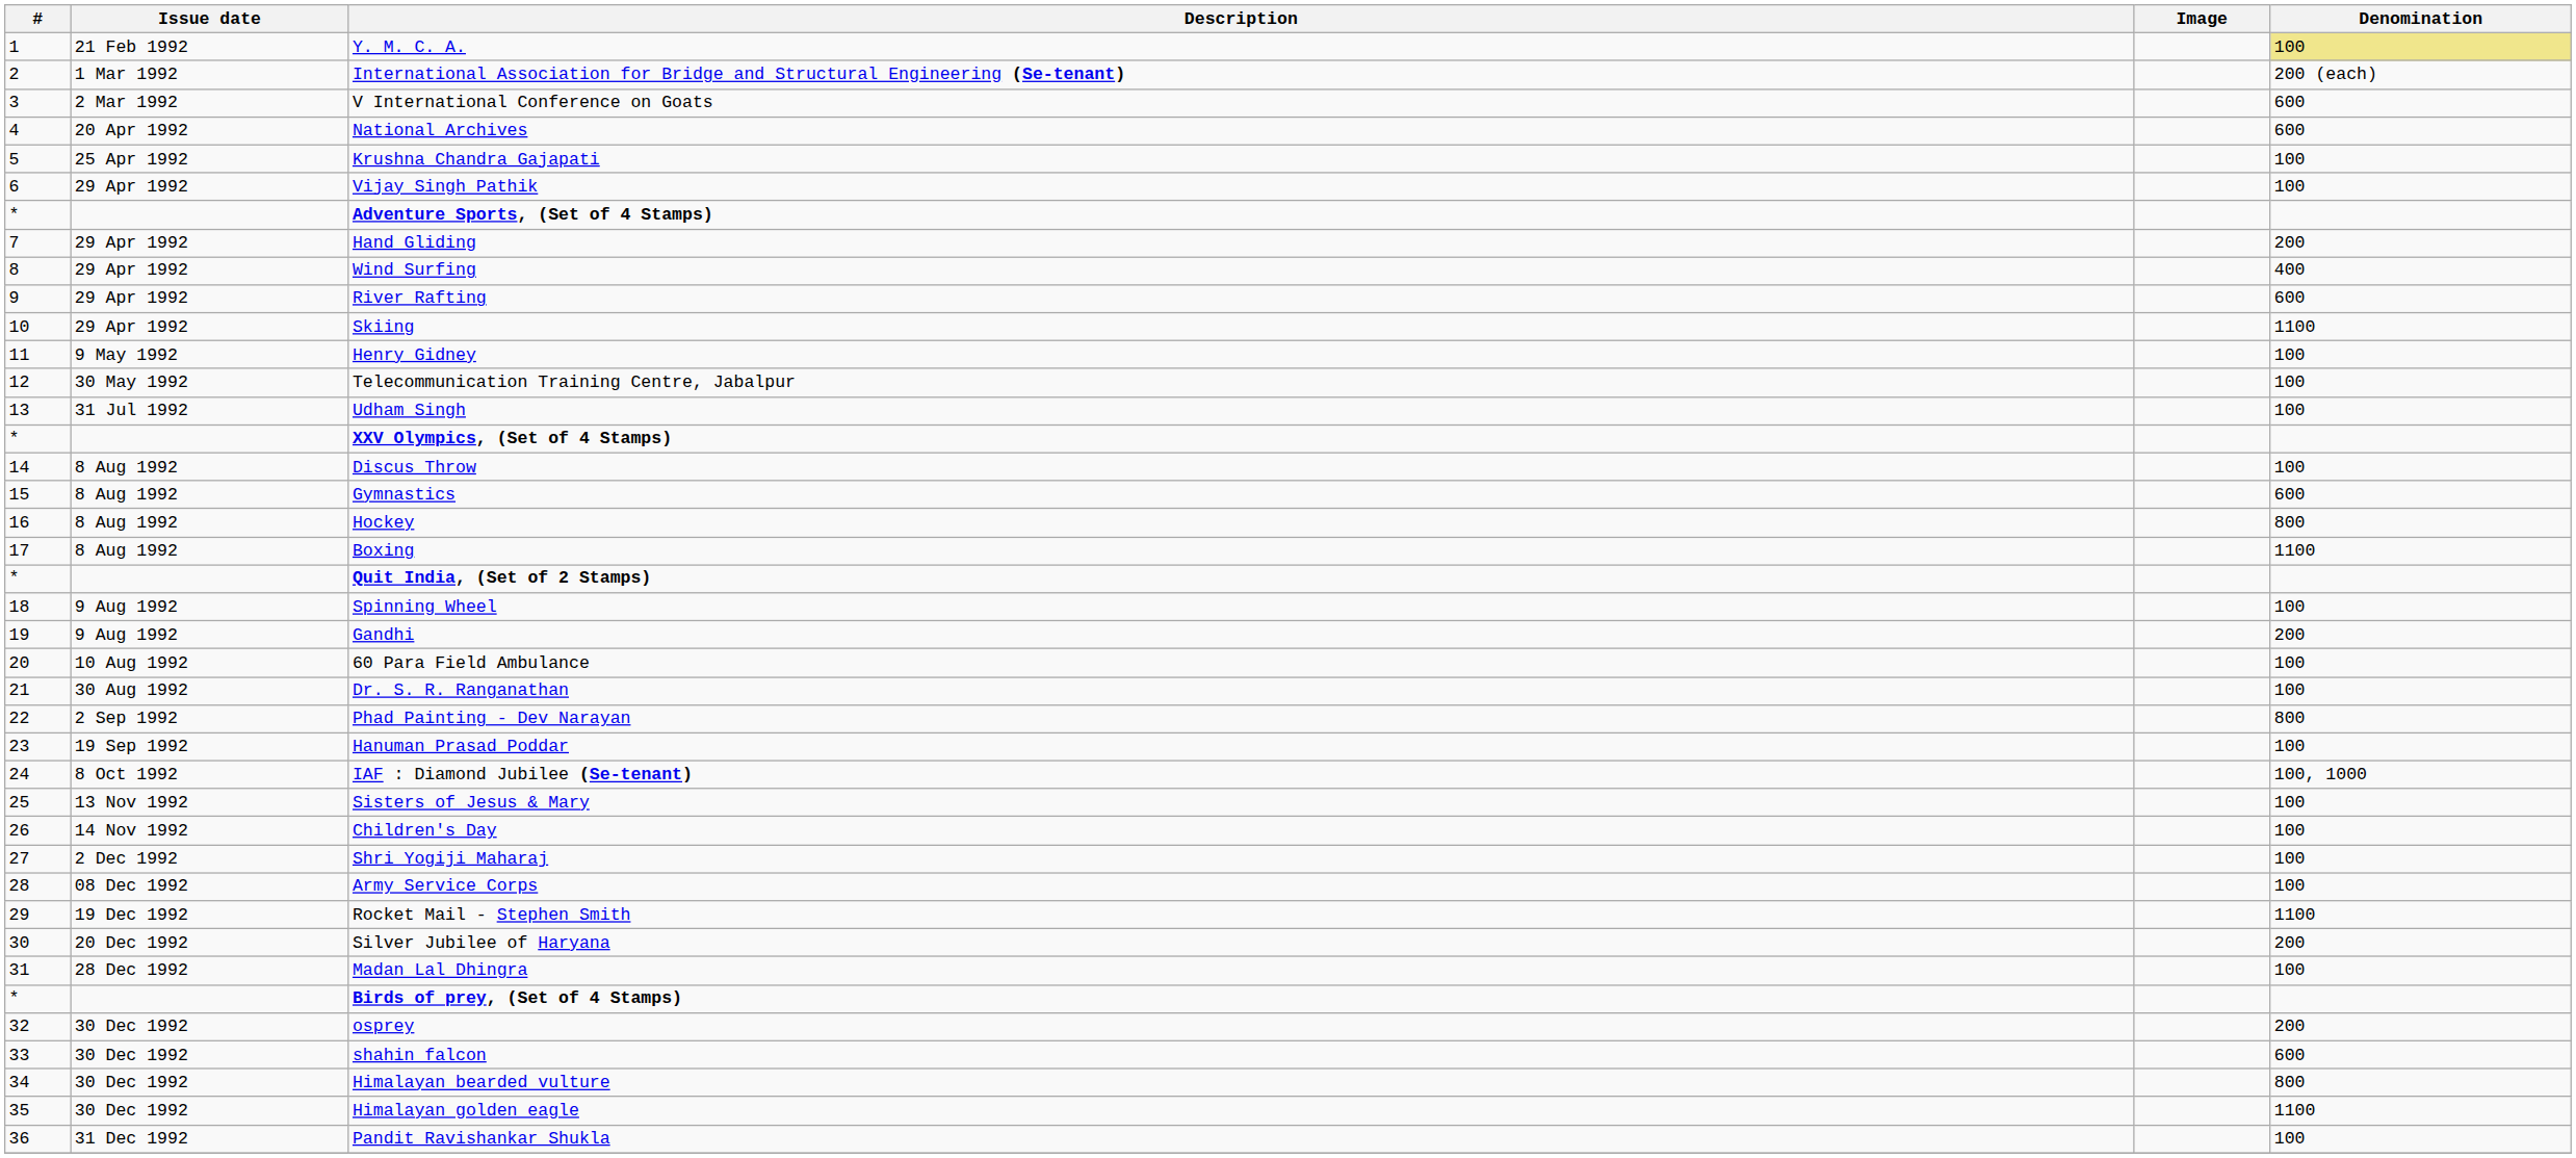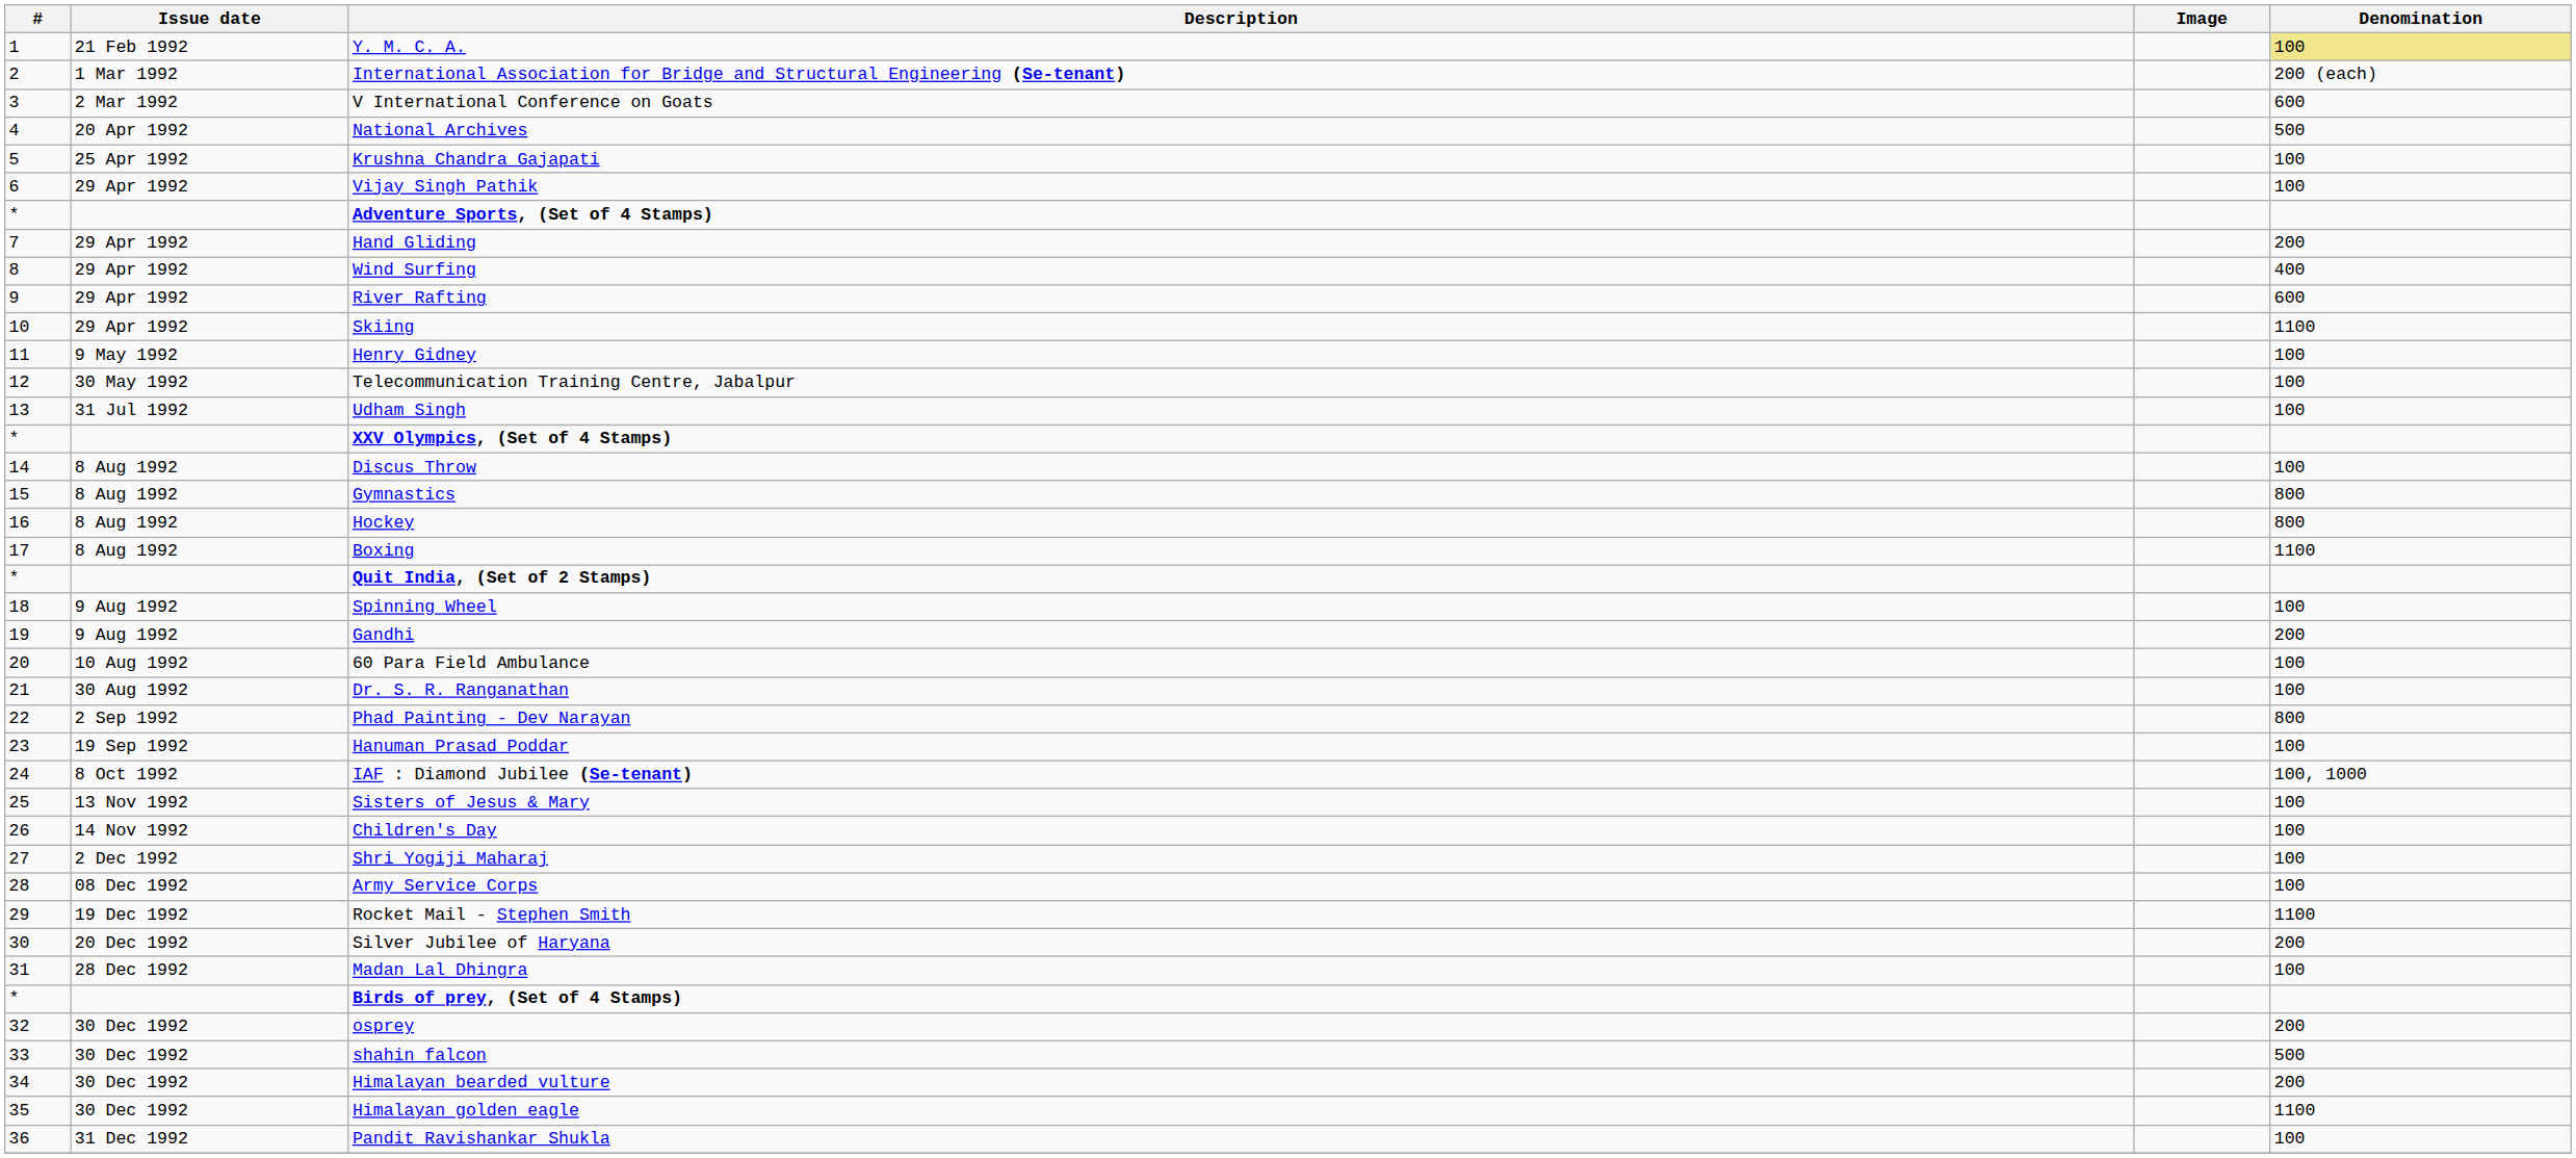 <table class="wikitable" style="text-align:justify" width="98%">
 <tr>
 <th>#</th>
 <th>Issue date</th>
 <th>Description</th>
 <th>Image</th>
 <th>Denomination</th>
 </tr>
 <tr>
 <td>1</td>
 <td>21 Feb 1992</td>
 <td><a href='#'>Y. M. C. A.</a></td>
 <td></td>
 <td style="background: khaki;">100</td>
 </tr>
 <tr>
 <td>2</td>
 <td>1 Mar 1992</td>
 <td><a href='#'>International Association for Bridge and Structural Engineering</a> <strong>(<a href='#'>Se-tenant</a>)</strong></td>
 <td></td>
 <td>200 (each)</td>
 </tr>
 <tr>
 <td>3</td>
 <td>2 Mar 1992</td>
 <td>V International Conference on Goats</td>
 <td></td>
 <td>600</td>
 </tr>
 <tr>
 <td>4</td>
 <td>20 Apr 1992</td>
 <td><a href='#'>National Archives</a></td>
 <td></td>
-<td>600</td>
+<td>500</td>
 </tr>
 <tr>
 <td>5</td>
 <td>25 Apr 1992</td>
 <td><a href='#'>Krushna Chandra Gajapati</a></td>
 <td></td>
 <td>100</td>
 </tr>
 <tr>
 <td>6</td>
 <td>29 Apr 1992</td>
 <td><a href='#'>Vijay Singh Pathik</a></td>
 <td></td>
 <td>100</td>
 </tr>
 <tr>
 <td>*</td>
 <td></td>
 <td><strong><a href='#'>Adventure Sports</a>, (Set of 4 Stamps)</strong></td>
 <td></td>
 <td></td>
 </tr>
 <tr>
 <td>7</td>
 <td>29 Apr 1992</td>
 <td><a href='#'>Hand Gliding</a></td>
 <td></td>
 <td>200</td>
 </tr>
 <tr>
 <td>8</td>
 <td>29 Apr 1992</td>
 <td><a href='#'>Wind Surfing</a></td>
 <td></td>
 <td>400</td>
 </tr>
 <tr>
 <td>9</td>
 <td>29 Apr 1992</td>
 <td><a href='#'>River Rafting</a></td>
 <td></td>
 <td>600</td>
 </tr>
 <tr>
 <td>10</td>
 <td>29 Apr 1992</td>
 <td><a href='#'>Skiing</a></td>
 <td></td>
 <td>1100</td>
 </tr>
 <tr>
 <td>11</td>
 <td>9 May 1992</td>
 <td><a href='#'>Henry Gidney</a></td>
 <td></td>
 <td>100</td>
 </tr>
 <tr>
 <td>12</td>
 <td>30 May 1992</td>
 <td>Telecommunication Training Centre, Jabalpur</td>
 <td></td>
 <td>100</td>
 </tr>
 <tr>
 <td>13</td>
 <td>31 Jul 1992</td>
 <td><a href='#'>Udham Singh</a></td>
 <td></td>
 <td>100</td>
 </tr>
 <tr>
 <td>*</td>
 <td></td>
 <td><strong><a href='#'>XXV Olympics</a>, (Set of 4 Stamps)</strong></td>
 <td></td>
 <td></td>
 </tr>
 <tr>
 <td>14</td>
 <td>8 Aug 1992</td>
 <td><a href='#'>Discus Throw</a></td>
 <td></td>
 <td>100</td>
 </tr>
 <tr>
 <td>15</td>
 <td>8 Aug 1992</td>
 <td><a href='#'>Gymnastics</a></td>
 <td></td>
-<td>600</td>
+<td>800</td>
 </tr>
 <tr>
 <td>16</td>
 <td>8 Aug 1992</td>
 <td><a href='#'>Hockey</a></td>
 <td></td>
 <td>800</td>
 </tr>
 <tr>
 <td>17</td>
 <td>8 Aug 1992</td>
 <td><a href='#'>Boxing</a></td>
 <td></td>
 <td>1100</td>
 </tr>
 <tr>
 <td>*</td>
 <td></td>
 <td><strong><a href='#'>Quit India</a>, (Set of 2 Stamps)</strong></td>
 <td></td>
 <td></td>
 </tr>
 <tr>
 <td>18</td>
 <td>9 Aug 1992</td>
 <td><a href='#'>Spinning Wheel</a></td>
 <td></td>
 <td>100</td>
 </tr>
 <tr>
 <td>19</td>
 <td>9 Aug 1992</td>
 <td><a href='#'>Gandhi</a></td>
 <td></td>
 <td>200</td>
 </tr>
 <tr>
 <td>20</td>
 <td>10 Aug 1992</td>
 <td>60 Para Field Ambulance</td>
 <td></td>
 <td>100</td>
 </tr>
 <tr>
 <td>21</td>
 <td>30 Aug 1992</td>
 <td><a href='#'>Dr. S. R. Ranganathan</a></td>
 <td></td>
 <td>100</td>
 </tr>
 <tr>
 <td>22</td>
 <td>2 Sep 1992</td>
 <td><a href='#'>Phad Painting - Dev Narayan</a></td>
 <td></td>
 <td>800</td>
 </tr>
 <tr>
 <td>23</td>
 <td>19 Sep 1992</td>
 <td><a href='#'>Hanuman Prasad Poddar</a></td>
 <td></td>
 <td>100</td>
 </tr>
 <tr>
 <td>24</td>
 <td>8 Oct 1992</td>
 <td><a href='#'>IAF</a> : Diamond Jubilee <strong>(<a href='#'>Se-tenant</a>)</strong></td>
 <td></td>
 <td>100, 1000</td>
 </tr>
 <tr>
 <td>25</td>
 <td>13 Nov 1992</td>
 <td><a href='#'>Sisters of Jesus & Mary</a></td>
 <td></td>
 <td>100</td>
 </tr>
 <tr>
 <td>26</td>
 <td>14 Nov 1992</td>
 <td><a href='#'>Children's Day</a></td>
 <td></td>
 <td>100</td>
 </tr>
 <tr>
 <td>27</td>
 <td>2 Dec 1992</td>
 <td><a href='#'>Shri Yogiji Maharaj</a></td>
 <td></td>
 <td>100</td>
 </tr>
 <tr>
 <td>28</td>
 <td>08 Dec 1992</td>
 <td><a href='#'>Army Service Corps</a></td>
 <td></td>
 <td>100</td>
 </tr>
 <tr>
 <td>29</td>
 <td>19 Dec 1992</td>
 <td>Rocket Mail - <a href='#'>Stephen Smith</a></td>
 <td></td>
 <td>1100</td>
 </tr>
 <tr>
 <td>30</td>
 <td>20 Dec 1992</td>
 <td>Silver Jubilee of <a href='#'>Haryana</a></td>
 <td></td>
 <td>200</td>
 </tr>
 <tr>
 <td>31</td>
 <td>28 Dec 1992</td>
 <td><a href='#'>Madan Lal Dhingra</a></td>
 <td></td>
 <td>100</td>
 </tr>
 <tr>
 <td>*</td>
 <td></td>
 <td><strong><a href='#'>Birds of prey</a>, (Set of 4 Stamps)</strong></td>
 <td></td>
 <td></td>
 </tr>
 <tr>
 <td>32</td>
 <td>30 Dec 1992</td>
 <td><a href='#'>osprey</a></td>
 <td></td>
 <td>200</td>
 </tr>
 <tr>
 <td>33</td>
 <td>30 Dec 1992</td>
 <td><a href='#'>shahin falcon</a></td>
 <td></td>
-<td>600</td>
+<td>500</td>
 </tr>
 <tr>
 <td>34</td>
 <td>30 Dec 1992</td>
 <td><a href='#'>Himalayan bearded vulture</a></td>
 <td></td>
-<td>800</td>
+<td>200</td>
 </tr>
 <tr>
 <td>35</td>
 <td>30 Dec 1992</td>
 <td><a href='#'>Himalayan golden eagle</a></td>
 <td></td>
 <td>1100</td>
 </tr>
 <tr>
 <td>36</td>
 <td>31 Dec 1992</td>
 <td><a href='#'>Pandit Ravishankar Shukla</a></td>
 <td></td>
 <td>100</td>
 </tr>
 <tr>
 </tr>
 </table>
